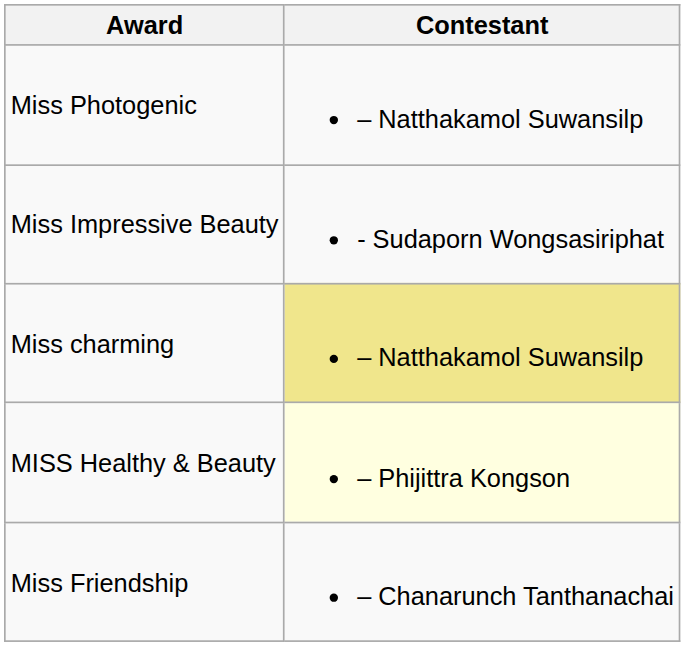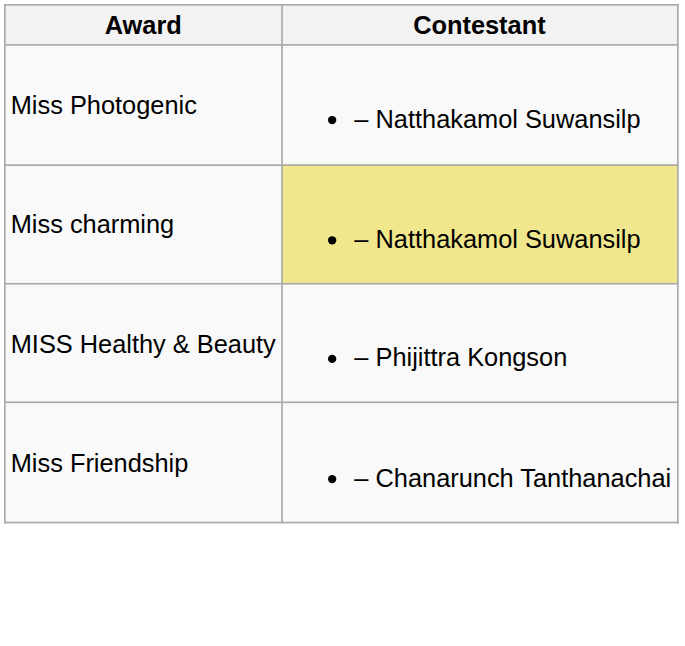 <table class="wikitable sortable" style="font-size: 95%;">
 <tr>
 <th>Award</th>
 <th>Contestant</th>
 </tr>
 <tr>
 <td>Miss Photogenic</td>
 <td><br><ul><li> – Natthakamol Suwansilp</li></ul></td>
 </tr>
 <tr>
-<td>Miss Impressive Beauty</td>
-<td><br><ul><li> - Sudaporn Wongsasiriphat</li></ul></td>
-</tr>
-<tr>
 <td>Miss charming</td>
 <td style="background: khaki;"><br><ul><li> – Natthakamol Suwansilp</li></ul></td>
 </tr>
 <tr>
 <td>MISS Healthy & Beauty</td>
-<td style="background: lightyellow;"><br><ul><li> – Phijittra Kongson</li></ul></td>
+<td><br><ul><li> – Phijittra Kongson</li></ul></td>
 </tr>
 <tr>
 <td>Miss Friendship</td>
 <td><br><ul><li> – Chanarunch Tanthanachai</li></ul></td>
 </tr>
 </table>
